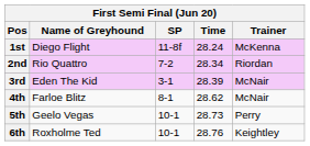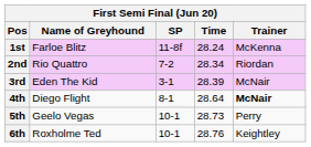 <table class="wikitable">
 <tr>
 <th colspan="6">First Semi Final (Jun 20)</th>
 </tr>
 <tr>
 <th width=30>Pos</th>
 <th width=180>Name of Greyhound</th>
 <th width=50>SP</th>
 <th width=50>Time</th>
 <th width=100>Trainer</th>
 </tr>
 <tr style="background: #f4caf9;">
 <th>1st</th>
-<td>Diego Flight</td>
+<td>Farloe Blitz</td>
 <td>11-8f</td>
 <td>28.24</td>
 <td>McKenna</td>
 </tr>
 <tr style="background: #f4caf9;">
 <th>2nd</th>
 <td>Rio Quattro</td>
 <td>7-2</td>
 <td>28.34</td>
 <td>Riordan</td>
 </tr>
 <tr style="background: #f4caf9;">
 <th>3rd</th>
 <td>Eden The Kid</td>
 <td>3-1</td>
 <td>28.39</td>
 <td>McNair</td>
 </tr>
 <tr>
 <th>4th</th>
-<td>Farloe Blitz</td>
+<td>Diego Flight</td>
 <td>8-1</td>
-<td>28.62</td>
-<td>McNair</td>
+<td>28.64</td>
+<td><strong>McNair</strong></td>
 </tr>
 <tr>
 <th>5th</th>
 <td>Geelo Vegas</td>
 <td>10-1</td>
 <td>28.73</td>
 <td>Perry</td>
 </tr>
 <tr>
 <th>6th</th>
 <td>Roxholme Ted</td>
 <td>10-1</td>
 <td>28.76</td>
 <td>Keightley</td>
 </tr>
 </table>
